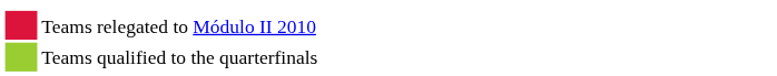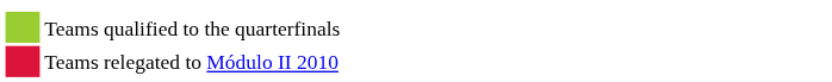 <table width=60%>
 <tr>
 <td style="width: 20px;"></td>
 <td bgcolor=#ffffff></td>
 </tr>
 <tr>
+<td bgcolor=#9ACD32></td>
+<td bgcolor=#ffffff><small>Teams qualified to the quarterfinals</small></td>
+</tr>
+<tr>
 <td bgcolor=#DC143C></td>
 <td bgcolor=#ffffff><small>Teams relegated to <a href='#'>Módulo II 2010</a></small></td>
 </tr>
-<tr>
-<td bgcolor=#9ACD32></td>
-<td bgcolor=#ffffff><small>Teams qualified to the quarterfinals</small></td>
-</tr>
 </table>
